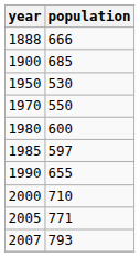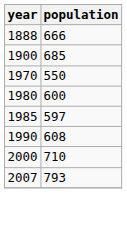 <table class="wikitable">
 <tr>
 <th>year</th>
 <th>population</th>
 </tr>
 <tr>
 <td>1888</td>
 <td>666</td>
 </tr>
 <tr>
 <td>1900</td>
 <td>685</td>
-</tr>
-<tr>
-<td>1950</td>
-<td>530</td>
 </tr>
 <tr>
 <td>1970</td>
 <td>550</td>
 </tr>
 <tr>
 <td>1980</td>
 <td>600</td>
 </tr>
 <tr>
 <td>1985</td>
 <td>597</td>
 </tr>
 <tr>
 <td>1990</td>
-<td>655</td>
+<td>608</td>
 </tr>
 <tr>
 <td>2000</td>
 <td>710</td>
-</tr>
-<tr>
-<td>2005</td>
-<td>771</td>
 </tr>
 <tr>
 <td>2007</td>
 <td>793</td>
 </tr>
 <tr>
 </tr>
 </table>
